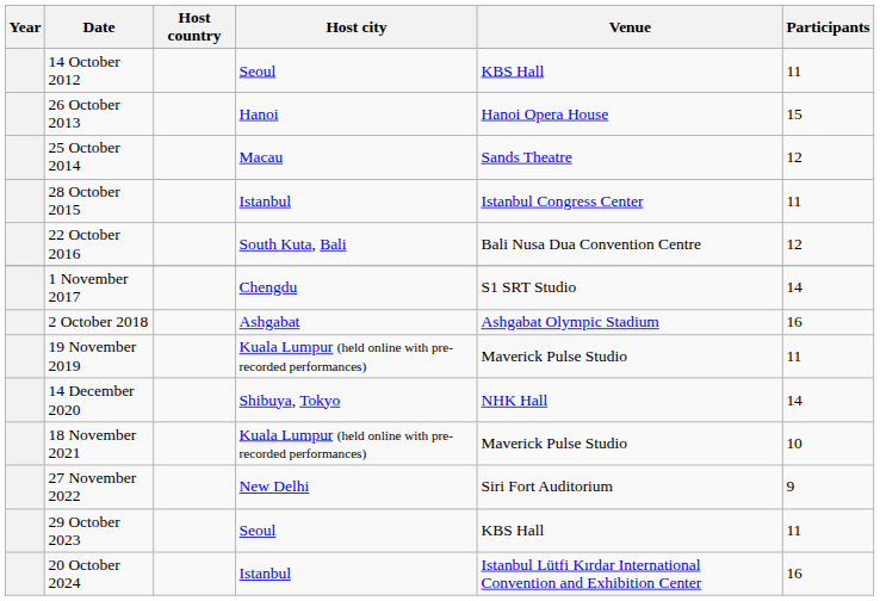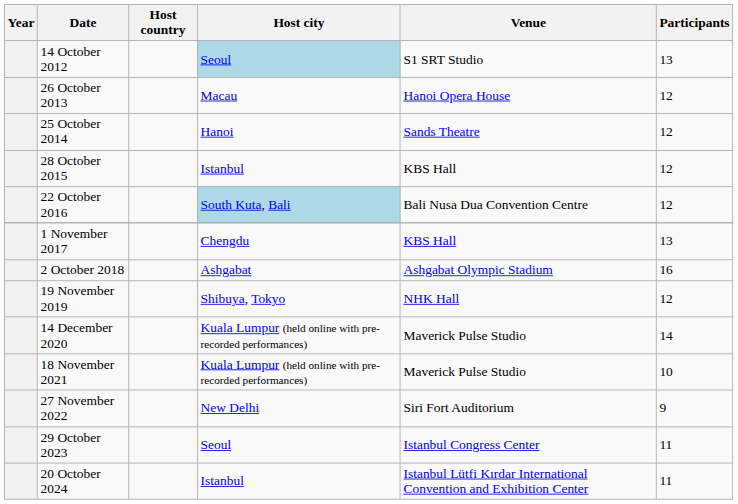 <table class="wikitable sortable">
 <tr>
 <th>Year</th>
 <th>Date</th>
 <th>Host country</th>
 <th>Host city</th>
 <th>Venue</th>
 <th>Participants</th>
 </tr>
 <tr>
 <th></th>
 <td>14 October 2012</td>
 <td></td>
-<td><a href='#'>Seoul</a></td>
-<td><a href='#'>KBS Hall</a></td>
-<td>11</td>
+<td style="background: lightblue;"><a href='#'>Seoul</a></td>
+<td>S1 SRT Studio</td>
+<td>13</td>
 </tr>
 <tr>
 <th></th>
 <td>26 October 2013</td>
 <td></td>
-<td><a href='#'>Hanoi</a></td>
+<td><a href='#'>Macau</a></td>
 <td><a href='#'>Hanoi Opera House</a></td>
-<td>15</td>
+<td>12</td>
 </tr>
 <tr>
 <th></th>
 <td>25 October 2014</td>
 <td></td>
-<td><a href='#'>Macau</a></td>
+<td><a href='#'>Hanoi</a></td>
 <td><a href='#'>Sands Theatre</a></td>
 <td>12</td>
 </tr>
 <tr>
 <th></th>
 <td>28 October 2015</td>
 <td></td>
 <td><a href='#'>Istanbul</a></td>
-<td><a href='#'>Istanbul Congress Center</a></td>
-<td>11</td>
+<td>KBS Hall</td>
+<td>12</td>
 </tr>
 <tr>
 <th></th>
 <td>22 October 2016</td>
 <td></td>
-<td><a href='#'>South Kuta</a>, <a href='#'>Bali</a></td>
+<td style="background: lightblue;"><a href='#'>South Kuta</a>, <a href='#'>Bali</a></td>
 <td>Bali Nusa Dua Convention Centre</td>
 <td>12</td>
 </tr>
 <tr>
 </tr>
 <tr>
 <th></th>
 <td>1 November 2017</td>
 <td></td>
 <td><a href='#'>Chengdu</a></td>
-<td>S1 SRT Studio</td>
-<td>14</td>
+<td><a href='#'>KBS Hall</a></td>
+<td>13</td>
 </tr>
 <tr>
 <th></th>
 <td>2 October 2018</td>
 <td></td>
 <td><a href='#'>Ashgabat</a></td>
 <td><a href='#'>Ashgabat Olympic Stadium</a></td>
 <td>16</td>
 </tr>
 <tr>
 <th></th>
 <td>19 November 2019</td>
 <td></td>
-<td><a href='#'>Kuala Lumpur</a> <small>(held online with pre-recorded performances)</small></td>
-<td>Maverick Pulse Studio</td>
-<td>11</td>
+<td><a href='#'>Shibuya</a>, <a href='#'>Tokyo</a></td>
+<td><a href='#'>NHK Hall</a></td>
+<td>12</td>
 </tr>
 <tr>
 <th></th>
 <td>14 December 2020</td>
 <td></td>
-<td><a href='#'>Shibuya</a>, <a href='#'>Tokyo</a></td>
-<td><a href='#'>NHK Hall</a></td>
+<td><a href='#'>Kuala Lumpur</a> <small>(held online with pre-recorded performances)</small></td>
+<td>Maverick Pulse Studio</td>
 <td>14</td>
 </tr>
 <tr>
 <th></th>
 <td>18 November 2021</td>
 <td></td>
 <td><a href='#'>Kuala Lumpur</a> <small>(held online with pre-recorded performances)</small></td>
 <td>Maverick Pulse Studio</td>
 <td>10</td>
 </tr>
 <tr>
 <th></th>
 <td>27 November 2022</td>
 <td></td>
 <td><a href='#'>New Delhi</a></td>
 <td>Siri Fort Auditorium</td>
 <td>9</td>
 </tr>
 <tr>
 <th></th>
 <td>29 October 2023</td>
 <td></td>
 <td><a href='#'>Seoul</a></td>
-<td>KBS Hall</td>
+<td><a href='#'>Istanbul Congress Center</a></td>
 <td>11</td>
 </tr>
 <tr>
 <th></th>
 <td>20 October 2024</td>
 <td></td>
 <td><a href='#'>Istanbul</a></td>
 <td><a href='#'>Istanbul Lütfi Kırdar International Convention and Exhibition Center</a></td>
-<td>16</td>
+<td>11</td>
 </tr>
 </table>
